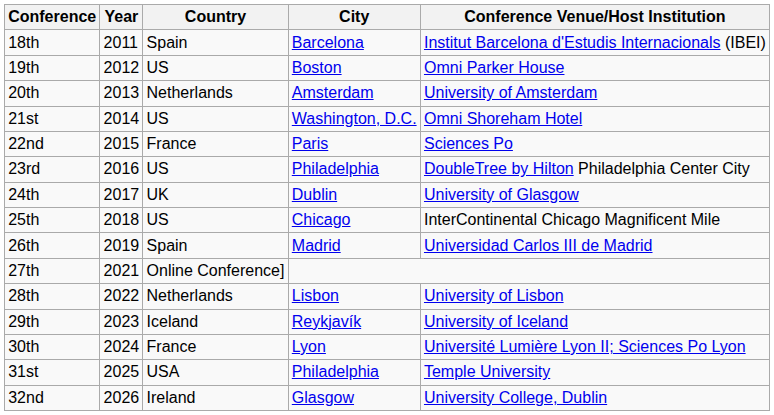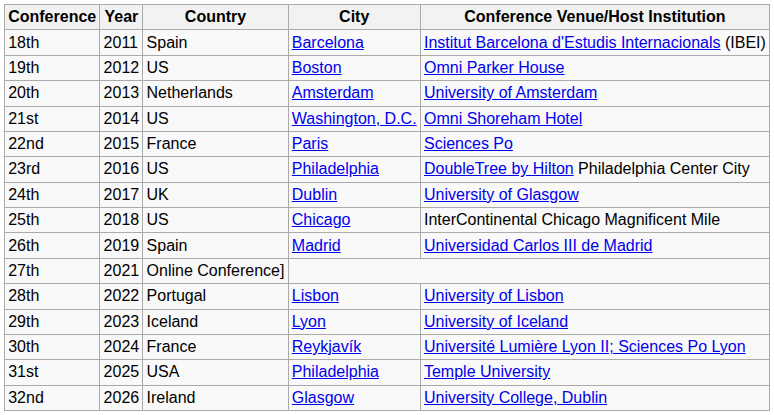 <table class="wikitable">
 <tr>
 <th>Conference</th>
 <th>Year</th>
 <th>Country</th>
 <th>City</th>
 <th>Conference Venue/Host Institution</th>
 </tr>
 <tr>
 <td>18th</td>
 <td>2011</td>
 <td>Spain</td>
 <td><a href='#'>Barcelona</a></td>
 <td><a href='#'>Institut Barcelona d'Estudis Internacionals</a> (IBEI)</td>
 </tr>
 <tr>
 <td>19th</td>
 <td>2012</td>
 <td>US</td>
 <td><a href='#'>Boston</a></td>
 <td><a href='#'>Omni Parker House</a></td>
 </tr>
 <tr>
 <td>20th</td>
 <td>2013</td>
 <td>Netherlands</td>
 <td><a href='#'>Amsterdam</a></td>
 <td><a href='#'>University of Amsterdam</a></td>
 </tr>
 <tr>
 <td>21st</td>
 <td>2014</td>
 <td>US</td>
 <td><a href='#'>Washington, D.C.</a></td>
 <td><a href='#'>Omni Shoreham Hotel</a></td>
 </tr>
 <tr>
 <td>22nd</td>
 <td>2015</td>
 <td>France</td>
 <td><a href='#'>Paris</a></td>
 <td><a href='#'>Sciences Po</a></td>
 </tr>
 <tr>
 <td>23rd</td>
 <td>2016</td>
 <td>US</td>
 <td><a href='#'>Philadelphia</a></td>
 <td><a href='#'>DoubleTree by Hilton</a> Philadelphia Center City</td>
 </tr>
 <tr>
 <td>24th</td>
 <td>2017</td>
 <td>UK</td>
 <td><a href='#'>Dublin</a></td>
 <td><a href='#'>University of Glasgow</a></td>
 </tr>
 <tr>
 <td>25th</td>
 <td>2018</td>
 <td>US</td>
 <td><a href='#'>Chicago</a></td>
 <td>InterContinental Chicago Magnificent Mile</td>
 </tr>
 <tr>
 <td>26th</td>
 <td>2019</td>
 <td>Spain</td>
 <td><a href='#'>Madrid</a></td>
 <td><a href='#'>Universidad Carlos III de Madrid</a></td>
 </tr>
 <tr>
 <td>27th</td>
 <td>2021</td>
 <td>Online Conference]</td>
 </tr>
 <tr>
 <td>28th</td>
 <td>2022</td>
-<td>Netherlands</td>
+<td>Portugal</td>
 <td><a href='#'>Lisbon</a></td>
 <td><a href='#'>University of Lisbon</a></td>
 </tr>
 <tr>
 <td>29th</td>
 <td>2023</td>
 <td>Iceland</td>
-<td><a href='#'>Reykjavík</a></td>
+<td><a href='#'>Lyon</a></td>
 <td><a href='#'>University of Iceland</a></td>
 </tr>
 <tr>
 <td>30th</td>
 <td>2024</td>
 <td>France</td>
-<td><a href='#'>Lyon</a></td>
+<td><a href='#'>Reykjavík</a></td>
 <td><a href='#'>Université Lumière Lyon II; Sciences Po Lyon</a></td>
 </tr>
 <tr>
 <td>31st</td>
 <td>2025</td>
 <td>USA</td>
 <td><a href='#'>Philadelphia</a></td>
 <td><a href='#'>Temple University</a></td>
 </tr>
 <tr>
 <td>32nd</td>
 <td>2026</td>
 <td>Ireland</td>
 <td><a href='#'>Glasgow</a></td>
 <td><a href='#'>University College, Dublin</a></td>
 </tr>
 </table>
